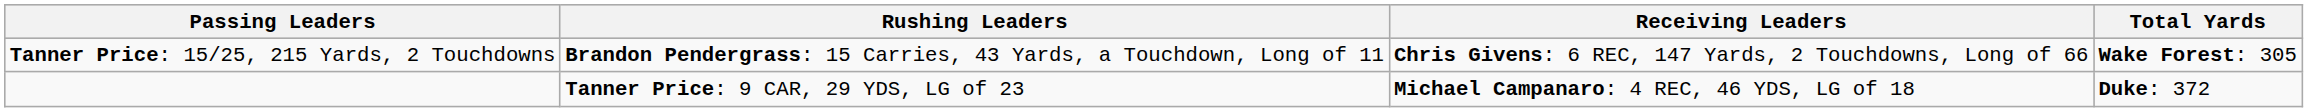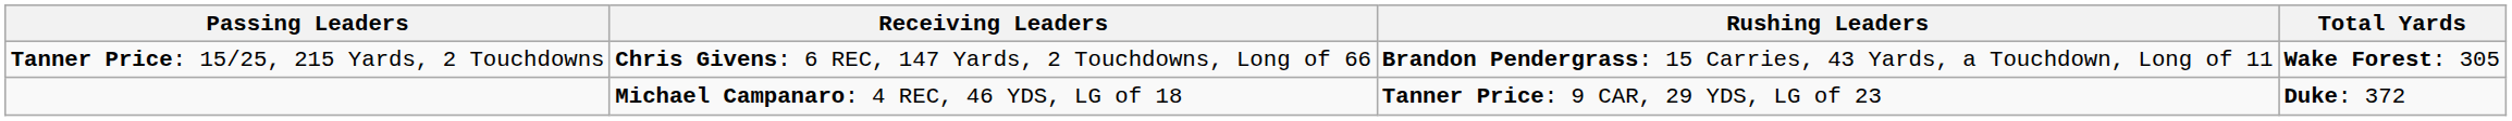 <table class="wikitable">
 <tr>
 <th>Passing Leaders</th>
+<th>Receiving Leaders</th>
 <th>Rushing Leaders</th>
-<th>Receiving Leaders</th>
 <th>Total Yards</th>
 </tr>
 <tr>
 <td><strong>Tanner Price</strong>: 15/25, 215 Yards, 2 Touchdowns</td>
+<td><strong>Chris Givens</strong>: 6 REC, 147 Yards, 2 Touchdowns, Long of 66</td>
 <td><strong>Brandon Pendergrass</strong>: 15 Carries, 43 Yards, a Touchdown, Long of 11</td>
-<td><strong>Chris Givens</strong>: 6 REC, 147 Yards, 2 Touchdowns, Long of 66</td>
 <td><strong>Wake Forest</strong>: 305</td>
 </tr>
 <tr>
 <td></td>
+<td><strong>Michael Campanaro</strong>: 4 REC, 46 YDS, LG of 18</td>
 <td><strong>Tanner Price</strong>: 9 CAR, 29 YDS, LG of 23</td>
-<td><strong>Michael Campanaro</strong>: 4 REC, 46 YDS, LG of 18</td>
 <td><strong>Duke</strong>: 372</td>
 </tr>
 </table>
